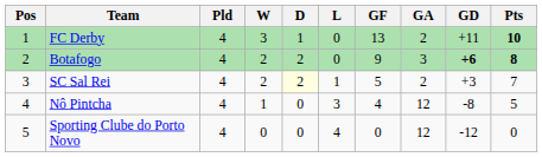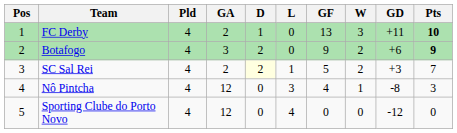 <table class="wikitable" style="text-align: center;">
 <tr>
 <th style="width: 40px;">Pos</th>
 <th style="width: 170px;">Team</th>
 <th style="width: 45px;">Pld</th>
-<th style="width: 35px;">W</th>
+<th style="width: 45px;">GA</th>
 <th style="width: 35px;">D</th>
 <th style="width: 35px;">L</th>
 <th style="width: 45px;">GF</th>
-<th style="width: 45px;">GA</th>
+<th style="width: 35px;">W</th>
 <th style="width: 45px;">GD</th>
 <th style="width: 45px;">Pts</th>
 </tr>
 <tr style="background:#ACE1AF;">
 <td>1</td>
 <td style="text-align: left;"><a href='#'>FC Derby</a></td>
 <td>4</td>
-<td>3</td>
+<td>2</td>
 <td>1</td>
 <td>0</td>
 <td>13</td>
-<td>2</td>
+<td>3</td>
 <td>+11</td>
 <td><strong>10</strong></td>
 </tr>
 <tr style="background:#ACE1AF;">
 <td>2</td>
 <td style="text-align: left;"><a href='#'>Botafogo</a></td>
 <td>4</td>
-<td>2</td>
+<td>3</td>
 <td>2</td>
 <td>0</td>
 <td>9</td>
-<td>3</td>
-<td><strong>+6</strong></td>
-<td><strong>8</strong></td>
+<td>2</td>
+<td>+6</td>
+<td><strong>9</strong></td>
 </tr>
 <tr>
 <td>3</td>
 <td style="text-align: left;"><a href='#'>SC Sal Rei</a></td>
 <td>4</td>
 <td>2</td>
 <td style="background: lightyellow;">2</td>
 <td>1</td>
 <td>5</td>
 <td>2</td>
 <td>+3</td>
 <td>7</td>
 </tr>
 <tr>
 <td>4</td>
 <td style="text-align: left;"><a href='#'>Nô Pintcha</a></td>
 <td>4</td>
-<td>1</td>
+<td>12</td>
 <td>0</td>
 <td>3</td>
 <td>4</td>
-<td>12</td>
+<td>1</td>
 <td>-8</td>
-<td>5</td>
+<td>3</td>
 </tr>
 <tr>
 <td>5</td>
 <td style="text-align: left;"><a href='#'>Sporting Clube do Porto Novo</a></td>
 <td>4</td>
-<td>0</td>
+<td>12</td>
 <td>0</td>
 <td>4</td>
 <td>0</td>
-<td>12</td>
+<td>0</td>
 <td>-12</td>
 <td>0</td>
 </tr>
 </table>
